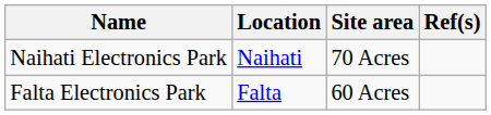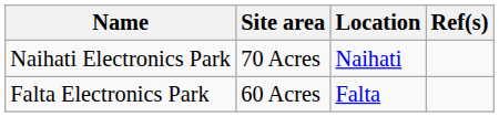 <table class="wikitable sortable">
 <tr>
 <th>Name</th>
+<th>Site area</th>
 <th>Location</th>
-<th>Site area</th>
 <th>Ref(s)</th>
 </tr>
 <tr>
 <td>Naihati Electronics Park</td>
+<td>70 Acres</td>
 <td><a href='#'>Naihati</a></td>
-<td>70 Acres</td>
 <td></td>
 </tr>
 <tr>
 <td>Falta Electronics Park</td>
+<td>60 Acres</td>
 <td><a href='#'>Falta</a></td>
-<td>60 Acres</td>
 <td></td>
 </tr>
 </table>
